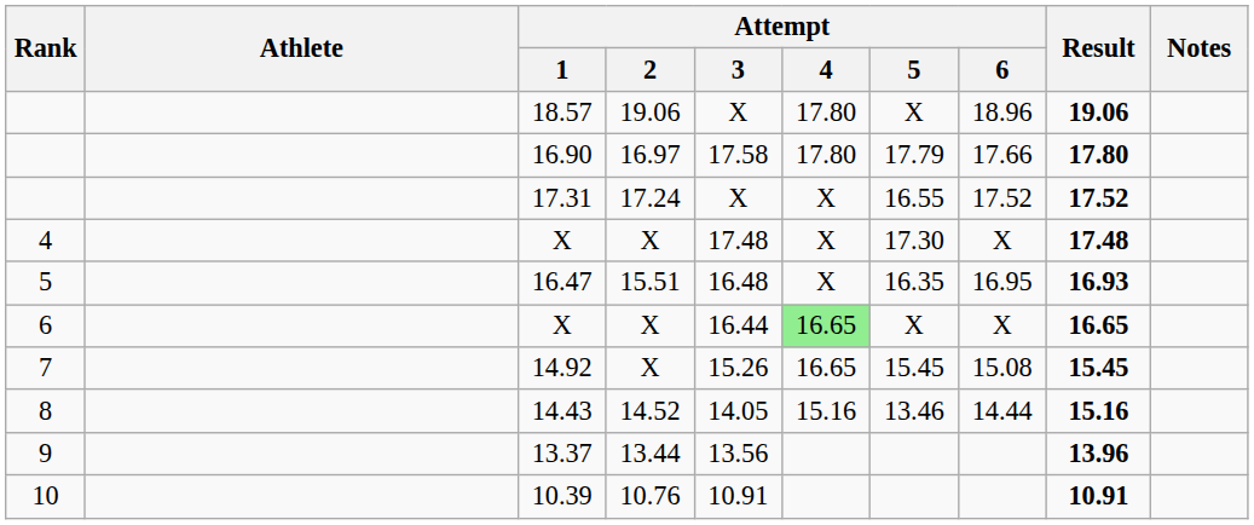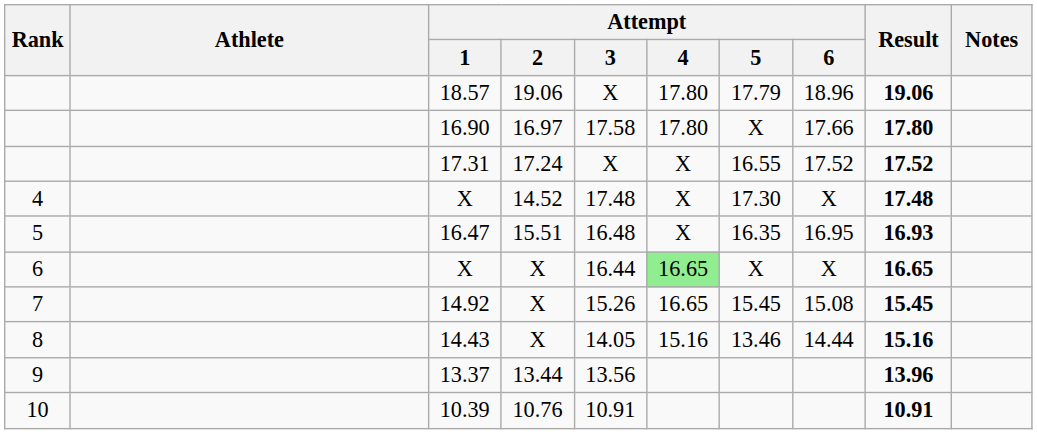 <table class="wikitable" style="text-align:center">
 <tr>
 <th rowspan=2 width=40>Rank</th>
 <th rowspan=2 width=250>Athlete</th>
 <th colspan=6>Attempt</th>
 <th rowspan=2 width=55>Result</th>
 <th rowspan=2 width=50>Notes</th>
 </tr>
 <tr>
 <th width=45>1</th>
 <th width=45>2</th>
 <th width=45>3</th>
 <th width=45>4</th>
 <th width=45>5</th>
 <th width=45>6</th>
 </tr>
 <tr>
 <td></td>
 <td align=left></td>
 <td>18.57</td>
 <td>19.06</td>
 <td>X</td>
 <td>17.80</td>
-<td>X</td>
+<td>17.79</td>
 <td>18.96</td>
 <td><strong>19.06</strong></td>
 <td></td>
 </tr>
 <tr>
 <td></td>
 <td align=left></td>
 <td>16.90</td>
 <td>16.97</td>
 <td>17.58</td>
 <td>17.80</td>
-<td>17.79</td>
+<td>X</td>
 <td>17.66</td>
 <td><strong>17.80</strong></td>
 <td></td>
 </tr>
 <tr>
 <td></td>
 <td align=left></td>
 <td>17.31</td>
 <td>17.24</td>
 <td>X</td>
 <td>X</td>
 <td>16.55</td>
 <td>17.52</td>
 <td><strong>17.52</strong></td>
 <td></td>
 </tr>
 <tr>
 <td>4</td>
 <td align=left></td>
 <td>X</td>
-<td>X</td>
+<td>14.52</td>
 <td>17.48</td>
 <td>X</td>
 <td>17.30</td>
 <td>X</td>
 <td><strong>17.48</strong></td>
 <td></td>
 </tr>
 <tr>
 <td>5</td>
 <td align=left></td>
 <td>16.47</td>
 <td>15.51</td>
 <td>16.48</td>
 <td>X</td>
 <td>16.35</td>
 <td>16.95</td>
 <td><strong>16.93</strong></td>
 <td></td>
 </tr>
 <tr>
 <td>6</td>
 <td align=left></td>
 <td>X</td>
 <td>X</td>
 <td>16.44</td>
 <td style="background: lightgreen;">16.65</td>
 <td>X</td>
 <td>X</td>
 <td><strong>16.65</strong></td>
 <td></td>
 </tr>
 <tr>
 <td>7</td>
 <td align=left></td>
 <td>14.92</td>
 <td>X</td>
 <td>15.26</td>
 <td>16.65</td>
 <td>15.45</td>
 <td>15.08</td>
 <td><strong>15.45</strong></td>
 <td></td>
 </tr>
 <tr>
 <td>8</td>
 <td align=left></td>
 <td>14.43</td>
-<td>14.52</td>
+<td>X</td>
 <td>14.05</td>
 <td>15.16</td>
 <td>13.46</td>
 <td>14.44</td>
 <td><strong>15.16</strong></td>
 <td></td>
 </tr>
 <tr>
 <td>9</td>
 <td align=left></td>
 <td>13.37</td>
 <td>13.44</td>
 <td>13.56</td>
 <td></td>
 <td></td>
 <td></td>
 <td><strong>13.96</strong></td>
 <td></td>
 </tr>
 <tr>
 <td>10</td>
 <td align=left></td>
 <td>10.39</td>
 <td>10.76</td>
 <td>10.91</td>
 <td></td>
 <td></td>
 <td></td>
 <td><strong>10.91</strong></td>
 <td></td>
 </tr>
 </table>
